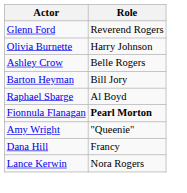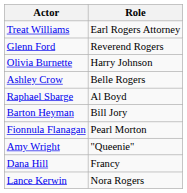 <table class="wikitable">
 <tr>
 <th>Actor</th>
 <th>Role</th>
+</tr>
+<tr>
+<td><a href='#'>Treat Williams</a></td>
+<td>Earl Rogers Attorney</td>
 </tr>
 <tr>
 <td><a href='#'>Glenn Ford</a></td>
 <td>Reverend Rogers</td>
 </tr>
 <tr>
 <td><a href='#'>Olivia Burnette</a></td>
 <td>Harry Johnson</td>
 </tr>
 <tr>
 <td><a href='#'>Ashley Crow</a></td>
 <td>Belle Rogers</td>
 </tr>
 <tr>
+<td><a href='#'>Raphael Sbarge</a></td>
+<td>Al Boyd</td>
+</tr>
+<tr>
 <td><a href='#'>Barton Heyman</a></td>
 <td>Bill Jory</td>
 </tr>
 <tr>
-<td><a href='#'>Raphael Sbarge</a></td>
-<td>Al Boyd</td>
-</tr>
-<tr>
 <td><a href='#'>Fionnula Flanagan</a></td>
-<td><strong>Pearl Morton</strong></td>
+<td>Pearl Morton</td>
 </tr>
 <tr>
 <td><a href='#'>Amy Wright</a></td>
 <td>"Queenie"</td>
 </tr>
 <tr>
 <td><a href='#'>Dana Hill</a></td>
 <td>Francy</td>
 </tr>
 <tr>
 <td><a href='#'>Lance Kerwin</a></td>
 <td>Nora Rogers</td>
 </tr>
 </table>
